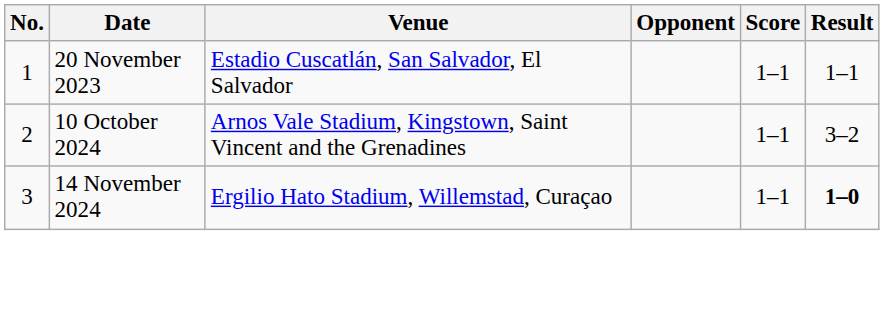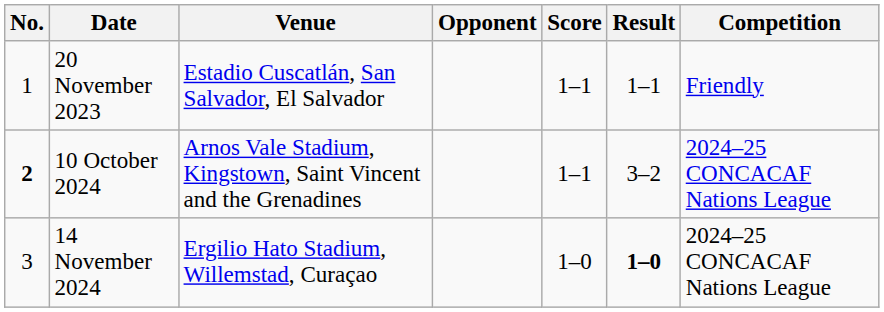 <table class="wikitable sortable">
 <tr>
 <th scope="col">No.</th>
 <th scope="col">Date</th>
 <th scope="col">Venue</th>
 <th scope="col">Opponent</th>
 <th scope="col">Score</th>
 <th scope="col">Result</th>
+<th scope="col">Competition</th>
 </tr>
 <tr>
 <td align="center">1</td>
 <td>20 November 2023</td>
 <td><a href='#'>Estadio Cuscatlán</a>, <a href='#'>San Salvador</a>, El Salvador</td>
 <td></td>
 <td align="center">1–1</td>
 <td align="center">1–1</td>
+<td><a href='#'>Friendly</a></td>
 </tr>
 <tr>
-<td align="center">2</td>
+<td align="center"><strong>2</strong></td>
 <td>10 October 2024</td>
 <td><a href='#'>Arnos Vale Stadium</a>, <a href='#'>Kingstown</a>, Saint Vincent and the Grenadines</td>
 <td></td>
 <td align="center">1–1</td>
 <td align="center">3–2</td>
+<td><a href='#'>2024–25 CONCACAF Nations League</a></td>
 </tr>
 <tr>
 <td align="center">3</td>
 <td>14 November 2024</td>
 <td><a href='#'>Ergilio Hato Stadium</a>, <a href='#'>Willemstad</a>, Curaçao</td>
 <td></td>
-<td align="center">1–1</td>
+<td align="center">1–0</td>
 <td align="center"><strong>1–0</strong></td>
+<td>2024–25 CONCACAF Nations League</td>
 </tr>
 </table>
